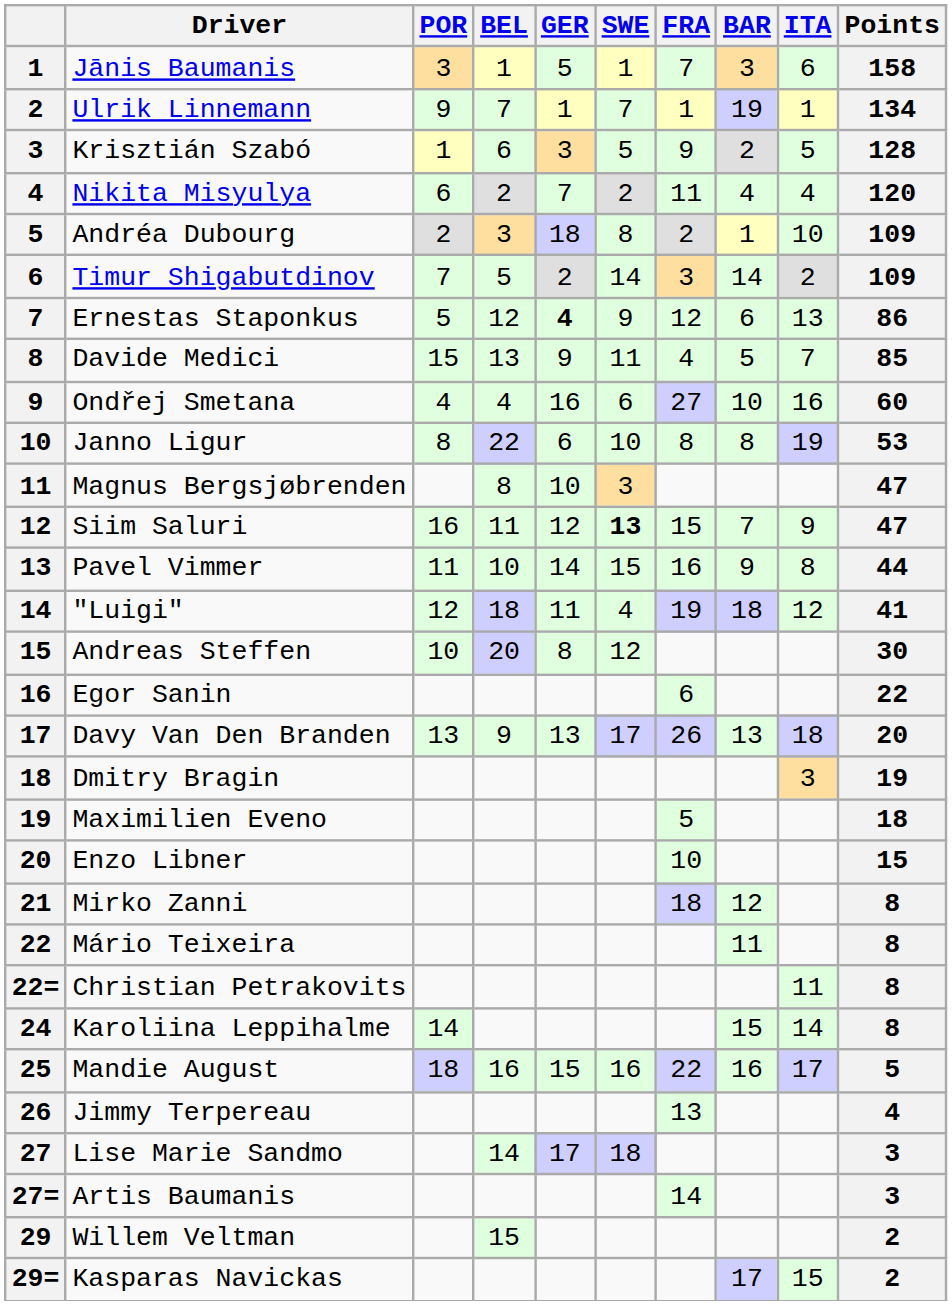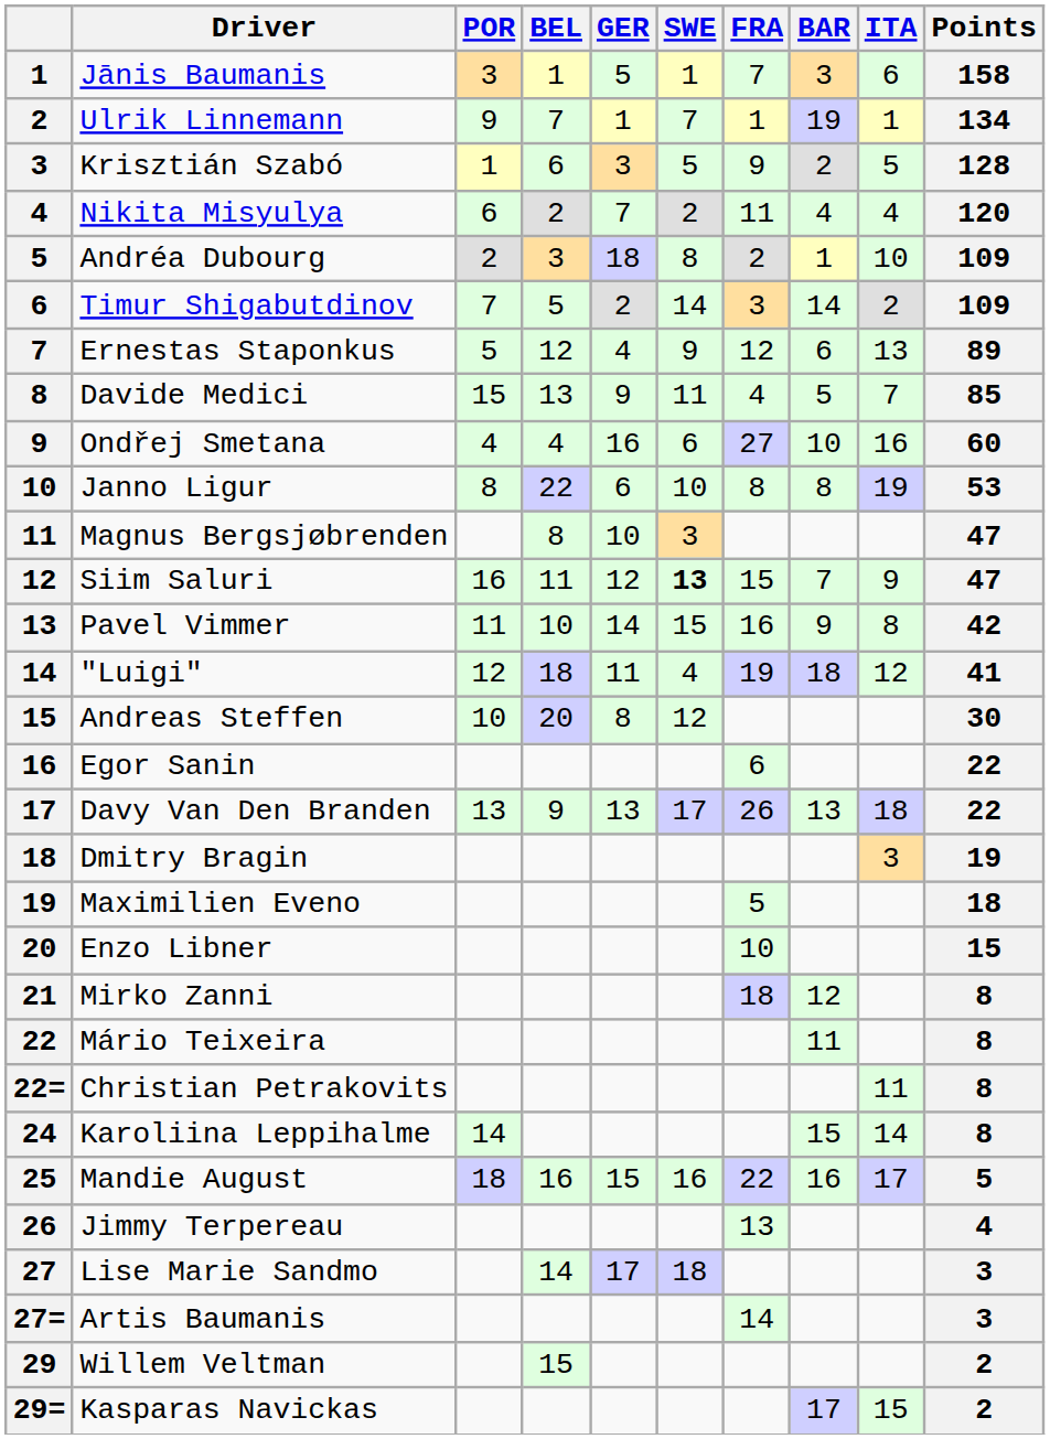 <table class="wikitable" style="font-size: 85%; text-align: center;">
 <tr valign="top">
 <th valign="middle"></th>
 <th valign="middle">Driver</th>
 <th><a href='#'>POR</a> <br></th>
 <th><a href='#'>BEL</a> <br></th>
 <th><a href='#'>GER</a> <br></th>
 <th><a href='#'>SWE</a> <br></th>
 <th><a href='#'>FRA</a> <br></th>
 <th><a href='#'>BAR</a> <br></th>
 <th><a href='#'>ITA</a> <br></th>
 <th valign="middle">Points</th>
 </tr>
 <tr>
 <th>1</th>
 <td align=left> <a href='#'>Jānis Baumanis</a></td>
 <td style="background:#FFDF9F;">3</td>
 <td style="background:#FFFFBF;">1</td>
 <td style="background:#DFFFDF;">5</td>
 <td style="background:#FFFFBF;">1</td>
 <td style="background:#DFFFDF;">7</td>
 <td style="background:#FFDF9F;">3</td>
 <td style="background:#DFFFDF;">6</td>
 <th>158</th>
 </tr>
 <tr>
 <th>2</th>
 <td align=left> <a href='#'>Ulrik Linnemann</a></td>
 <td style="background:#DFFFDF;">9</td>
 <td style="background:#DFFFDF;">7</td>
 <td style="background:#FFFFBF;">1</td>
 <td style="background:#DFFFDF;">7</td>
 <td style="background:#FFFFBF;">1</td>
 <td style="background:#CFCFFF;">19</td>
 <td style="background:#FFFFBF;">1</td>
 <th>134</th>
 </tr>
 <tr>
 <th>3</th>
 <td align=left> Krisztián Szabó</td>
 <td style="background:#FFFFBF;">1</td>
 <td style="background:#DFFFDF;">6</td>
 <td style="background:#FFDF9F;">3</td>
 <td style="background:#DFFFDF;">5</td>
 <td style="background:#DFFFDF;">9</td>
 <td style="background:#DFDFDF;">2</td>
 <td style="background:#DFFFDF;">5</td>
 <th>128</th>
 </tr>
 <tr>
 <th>4</th>
 <td align=left> <a href='#'>Nikita Misyulya</a></td>
 <td style="background:#DFFFDF;">6</td>
 <td style="background:#DFDFDF;">2</td>
 <td style="background:#DFFFDF;">7</td>
 <td style="background:#DFDFDF;">2</td>
 <td style="background:#DFFFDF;">11</td>
 <td style="background:#DFFFDF;">4</td>
 <td style="background:#DFFFDF;">4</td>
 <th>120</th>
 </tr>
 <tr>
 <th>5</th>
 <td align=left> Andréa Dubourg</td>
 <td style="background:#DFDFDF;">2</td>
 <td style="background:#FFDF9F;">3</td>
 <td style="background:#CFCFFF;">18</td>
 <td style="background:#DFFFDF;">8</td>
 <td style="background:#DFDFDF;">2</td>
 <td style="background:#FFFFBF;">1</td>
 <td style="background:#DFFFDF;">10</td>
 <th>109</th>
 </tr>
 <tr>
 <th>6</th>
 <td align=left> <a href='#'>Timur Shigabutdinov</a></td>
 <td style="background:#DFFFDF;">7</td>
 <td style="background:#DFFFDF;">5</td>
 <td style="background:#DFDFDF;">2</td>
 <td style="background:#DFFFDF;">14</td>
 <td style="background:#FFDF9F;">3</td>
 <td style="background:#DFFFDF;">14</td>
 <td style="background:#DFDFDF;">2</td>
 <th>109</th>
 </tr>
 <tr>
 <th>7</th>
 <td align=left> Ernestas Staponkus</td>
 <td style="background:#DFFFDF;">5</td>
 <td style="background:#DFFFDF;">12</td>
-<td style="background:#DFFFDF;"><strong>4</strong></td>
+<td style="background:#DFFFDF;">4</td>
 <td style="background:#DFFFDF;">9</td>
 <td style="background:#DFFFDF;">12</td>
 <td style="background:#DFFFDF;">6</td>
 <td style="background:#DFFFDF;">13</td>
-<th>86</th>
+<th>89</th>
 </tr>
 <tr>
 <th>8</th>
 <td align=left> Davide Medici</td>
 <td style="background:#DFFFDF;">15</td>
 <td style="background:#DFFFDF;">13</td>
 <td style="background:#DFFFDF;">9</td>
 <td style="background:#DFFFDF;">11</td>
 <td style="background:#DFFFDF;">4</td>
 <td style="background:#DFFFDF;">5</td>
 <td style="background:#DFFFDF;">7</td>
 <th>85</th>
 </tr>
 <tr>
 <th>9</th>
 <td align=left> Ondřej Smetana</td>
 <td style="background:#DFFFDF;">4</td>
 <td style="background:#DFFFDF;">4</td>
 <td style="background:#DFFFDF;">16</td>
 <td style="background:#DFFFDF;">6</td>
 <td style="background:#CFCFFF;">27</td>
 <td style="background:#DFFFDF;">10</td>
 <td style="background:#DFFFDF;">16</td>
 <th>60</th>
 </tr>
 <tr>
 <th>10</th>
 <td align=left> Janno Ligur</td>
 <td style="background:#DFFFDF;">8</td>
 <td style="background:#CFCFFF;">22</td>
 <td style="background:#DFFFDF;">6</td>
 <td style="background:#DFFFDF;">10</td>
 <td style="background:#DFFFDF;">8</td>
 <td style="background:#DFFFDF;">8</td>
 <td style="background:#CFCFFF;">19</td>
 <th>53</th>
 </tr>
 <tr>
 <th>11</th>
 <td align=left> Magnus Bergsjøbrenden</td>
 <td></td>
 <td style="background:#DFFFDF;">8</td>
 <td style="background:#DFFFDF;">10</td>
 <td style="background:#FFDF9F;">3</td>
 <td></td>
 <td></td>
 <td></td>
 <th>47</th>
 </tr>
 <tr>
 <th>12</th>
 <td align=left> Siim Saluri</td>
 <td style="background:#DFFFDF;">16</td>
 <td style="background:#DFFFDF;">11</td>
 <td style="background:#DFFFDF;">12</td>
 <td style="background:#DFFFDF;"><strong>13</strong></td>
 <td style="background:#DFFFDF;">15</td>
 <td style="background:#DFFFDF;">7</td>
 <td style="background:#DFFFDF;">9</td>
 <th>47</th>
 </tr>
 <tr>
 <th>13</th>
 <td align=left> Pavel Vimmer</td>
 <td style="background:#DFFFDF;">11</td>
 <td style="background:#DFFFDF;">10</td>
 <td style="background:#DFFFDF;">14</td>
 <td style="background:#DFFFDF;">15</td>
 <td style="background:#DFFFDF;">16</td>
 <td style="background:#DFFFDF;">9</td>
 <td style="background:#DFFFDF;">8</td>
-<th>44</th>
+<th>42</th>
 </tr>
 <tr>
 <th>14</th>
 <td align=left> "Luigi"</td>
 <td style="background:#DFFFDF;">12</td>
 <td style="background:#CFCFFF;">18</td>
 <td style="background:#DFFFDF;">11</td>
 <td style="background:#DFFFDF;">4</td>
 <td style="background:#CFCFFF;">19</td>
 <td style="background:#CFCFFF;">18</td>
 <td style="background:#DFFFDF;">12</td>
 <th>41</th>
 </tr>
 <tr>
 <th>15</th>
 <td align=left> Andreas Steffen</td>
 <td style="background:#DFFFDF;">10</td>
 <td style="background:#CFCFFF;">20</td>
 <td style="background:#DFFFDF;">8</td>
 <td style="background:#DFFFDF;">12</td>
 <td></td>
 <td></td>
 <td></td>
 <th>30</th>
 </tr>
 <tr>
 <th>16</th>
 <td align=left> Egor Sanin</td>
 <td></td>
 <td></td>
 <td></td>
 <td></td>
 <td style="background:#DFFFDF;">6</td>
 <td></td>
 <td></td>
 <th>22</th>
 </tr>
 <tr>
 <th>17</th>
 <td align=left> Davy Van Den Branden</td>
 <td style="background:#DFFFDF;">13</td>
 <td style="background:#DFFFDF;">9</td>
 <td style="background:#DFFFDF;">13</td>
 <td style="background:#CFCFFF;">17</td>
 <td style="background:#CFCFFF;">26</td>
 <td style="background:#DFFFDF;">13</td>
 <td style="background:#CFCFFF;">18</td>
-<th>20</th>
+<th>22</th>
 </tr>
 <tr>
 <th>18</th>
 <td align=left> Dmitry Bragin</td>
 <td></td>
 <td></td>
 <td></td>
 <td></td>
 <td></td>
 <td></td>
 <td style="background:#FFDF9F;">3</td>
 <th>19</th>
 </tr>
 <tr>
 <th>19</th>
 <td align=left> Maximilien Eveno</td>
 <td></td>
 <td></td>
 <td></td>
 <td></td>
 <td style="background:#DFFFDF;">5</td>
 <td></td>
 <td></td>
 <th>18</th>
 </tr>
 <tr>
 <th>20</th>
 <td align=left> Enzo Libner</td>
 <td></td>
 <td></td>
 <td></td>
 <td></td>
 <td style="background:#DFFFDF;">10</td>
 <td></td>
 <td></td>
 <th>15</th>
 </tr>
 <tr>
 <th>21</th>
 <td align=left> Mirko Zanni</td>
 <td></td>
 <td></td>
 <td></td>
 <td></td>
 <td style="background:#CFCFFF;">18</td>
 <td style="background:#DFFFDF;">12</td>
 <td></td>
 <th>8</th>
 </tr>
 <tr>
 <th>22</th>
 <td align=left> Mário Teixeira</td>
 <td></td>
 <td></td>
 <td></td>
 <td></td>
 <td></td>
 <td style="background:#DFFFDF;">11</td>
 <td></td>
 <th>8</th>
 </tr>
 <tr>
 <th>22=</th>
 <td align=left> Christian Petrakovits</td>
 <td></td>
 <td></td>
 <td></td>
 <td></td>
 <td></td>
 <td></td>
 <td style="background:#DFFFDF;">11</td>
 <th>8</th>
 </tr>
 <tr>
 <th>24</th>
 <td align=left> Karoliina Leppihalme</td>
 <td style="background:#DFFFDF;">14</td>
 <td></td>
 <td></td>
 <td></td>
 <td></td>
 <td style="background:#DFFFDF;">15</td>
 <td style="background:#DFFFDF;">14</td>
 <th>8</th>
 </tr>
 <tr>
 <th>25</th>
 <td align=left> Mandie August</td>
 <td style="background:#CFCFFF;">18</td>
 <td style="background:#DFFFDF;">16</td>
 <td style="background:#DFFFDF;">15</td>
 <td style="background:#DFFFDF;">16</td>
 <td style="background:#CFCFFF;">22</td>
 <td style="background:#DFFFDF;">16</td>
 <td style="background:#CFCFFF;">17</td>
 <th>5</th>
 </tr>
 <tr>
 <th>26</th>
 <td align=left> Jimmy Terpereau</td>
 <td></td>
 <td></td>
 <td></td>
 <td></td>
 <td style="background:#DFFFDF;">13</td>
 <td></td>
 <td></td>
 <th>4</th>
 </tr>
 <tr>
 <th>27</th>
 <td align=left> Lise Marie Sandmo</td>
 <td></td>
 <td style="background:#DFFFDF;">14</td>
 <td style="background:#CFCFFF;">17</td>
 <td style="background:#CFCFFF;">18</td>
 <td></td>
 <td></td>
 <td></td>
 <th>3</th>
 </tr>
 <tr>
 <th>27=</th>
 <td align=left> Artis Baumanis</td>
 <td></td>
 <td></td>
 <td></td>
 <td></td>
 <td style="background:#DFFFDF;">14</td>
 <td></td>
 <td></td>
 <th>3</th>
 </tr>
 <tr>
 <th>29</th>
 <td align=left> Willem Veltman</td>
 <td></td>
 <td style="background:#DFFFDF;">15</td>
 <td></td>
 <td></td>
 <td></td>
 <td></td>
 <td></td>
 <th>2</th>
 </tr>
 <tr>
 <th>29=</th>
 <td align=left> Kasparas Navickas</td>
 <td></td>
 <td></td>
 <td></td>
 <td></td>
 <td></td>
 <td style="background:#CFCFFF;">17</td>
 <td style="background:#DFFFDF;">15</td>
 <th>2</th>
 </tr>
 <tr>
 </tr>
 </table>
